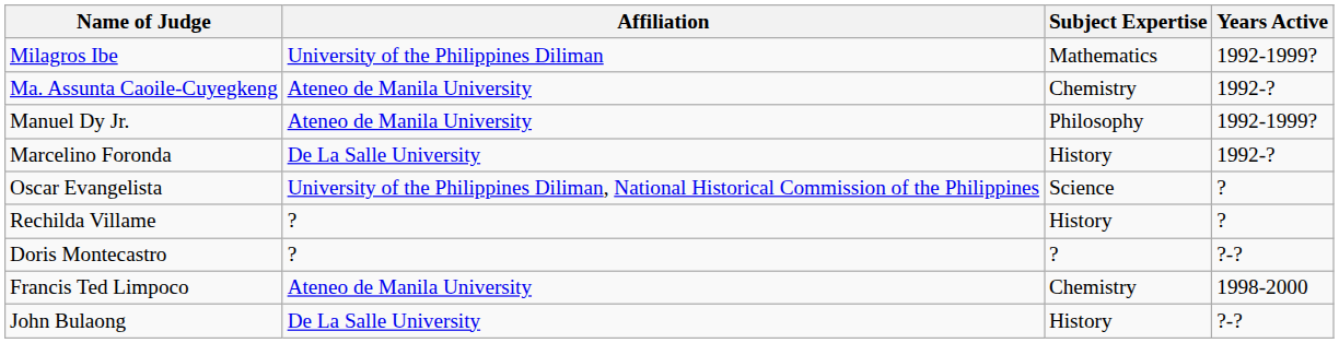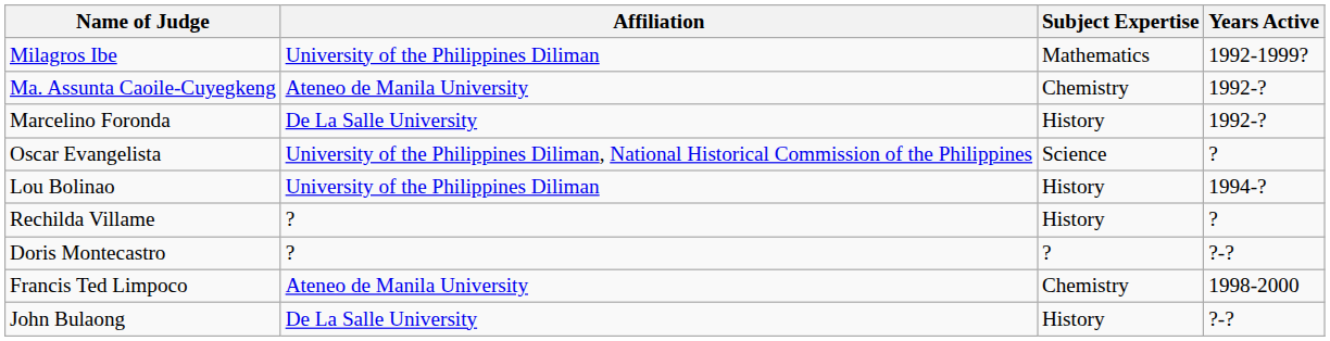 <table class="wikitable">
 <tr>
 <th>Name of Judge</th>
 <th>Affiliation</th>
 <th>Subject Expertise</th>
 <th>Years Active</th>
 </tr>
 <tr>
 <td><a href='#'>Milagros Ibe</a></td>
 <td><a href='#'>University of the Philippines Diliman</a></td>
 <td>Mathematics</td>
 <td>1992-1999?</td>
 </tr>
 <tr>
 <td><a href='#'>Ma. Assunta Caoile-Cuyegkeng</a></td>
 <td><a href='#'>Ateneo de Manila University</a></td>
 <td>Chemistry</td>
 <td>1992-?</td>
 </tr>
 <tr>
-<td>Manuel Dy Jr.</td>
-<td><a href='#'>Ateneo de Manila University</a></td>
-<td>Philosophy</td>
-<td>1992-1999?</td>
-</tr>
-<tr>
 <td>Marcelino Foronda</td>
 <td><a href='#'>De La Salle University</a></td>
 <td>History</td>
 <td>1992-?</td>
 </tr>
 <tr>
 <td>Oscar Evangelista</td>
 <td><a href='#'>University of the Philippines Diliman</a>, <a href='#'>National Historical Commission of the Philippines</a></td>
 <td>Science</td>
 <td>?</td>
+</tr>
+<tr>
+<td>Lou Bolinao</td>
+<td><a href='#'>University of the Philippines Diliman</a></td>
+<td>History</td>
+<td>1994-?</td>
 </tr>
 <tr>
 <td>Rechilda Villame</td>
 <td>?</td>
 <td>History</td>
 <td>?</td>
 </tr>
 <tr>
 <td>Doris Montecastro</td>
 <td>?</td>
 <td>?</td>
 <td>?-?</td>
 </tr>
 <tr>
 <td>Francis Ted Limpoco</td>
 <td><a href='#'>Ateneo de Manila University</a></td>
 <td>Chemistry</td>
 <td>1998-2000</td>
 </tr>
 <tr>
 <td>John Bulaong</td>
 <td><a href='#'>De La Salle University</a></td>
 <td>History</td>
 <td>?-?</td>
 </tr>
 </table>
